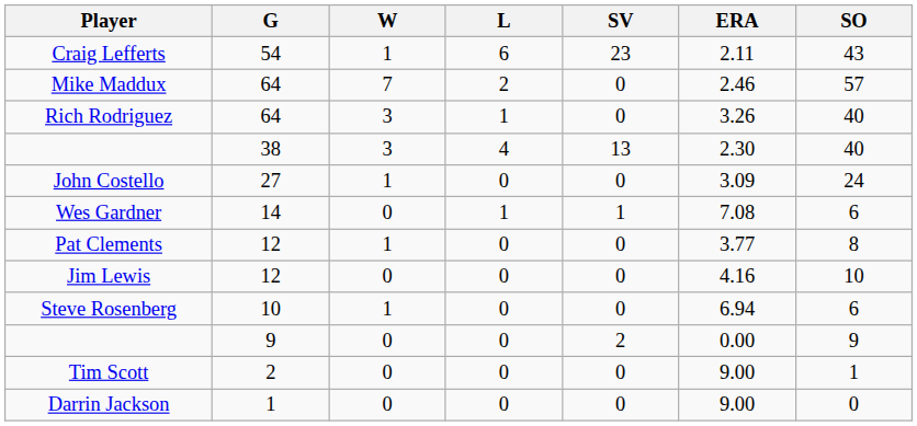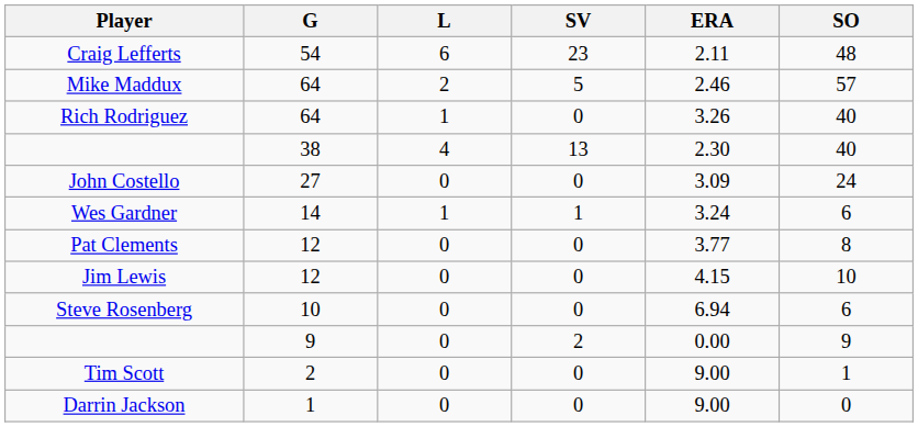 <table class="wikitable sortable">
 <tr>
 <th bgcolor="#DDDDFF" width="16%">Player</th>
 <th bgcolor="#DDDDFF" width="9%">G</th>
-<th bgcolor="#DDDDFF" width="9%">W</th>
 <th bgcolor="#DDDDFF" width="9%">L</th>
 <th bgcolor="#DDDDFF" width="9%">SV</th>
 <th bgcolor="#DDDDFF" width="9%">ERA</th>
 <th bgcolor="#DDDDFF" width="9%">SO</th>
 </tr>
 <tr align="center">
 <td><a href='#'>Craig Lefferts</a></td>
 <td>54</td>
-<td>1</td>
 <td>6</td>
 <td>23</td>
 <td>2.11</td>
-<td>43</td>
+<td>48</td>
 </tr>
 <tr align=center>
 <td><a href='#'>Mike Maddux</a></td>
 <td>64</td>
-<td>7</td>
 <td>2</td>
-<td>0</td>
+<td>5</td>
 <td>2.46</td>
 <td>57</td>
 </tr>
 <tr align=center>
 <td><a href='#'>Rich Rodriguez</a></td>
 <td>64</td>
-<td>3</td>
 <td>1</td>
 <td>0</td>
 <td>3.26</td>
 <td>40</td>
 </tr>
 <tr align=center>
 <td></td>
 <td>38</td>
-<td>3</td>
 <td>4</td>
 <td>13</td>
 <td>2.30</td>
 <td>40</td>
 </tr>
 <tr align="center">
 <td><a href='#'>John Costello</a></td>
 <td>27</td>
-<td>1</td>
 <td>0</td>
 <td>0</td>
 <td>3.09</td>
 <td>24</td>
 </tr>
 <tr align=center>
 <td><a href='#'>Wes Gardner</a></td>
 <td>14</td>
-<td>0</td>
 <td>1</td>
 <td>1</td>
-<td>7.08</td>
+<td>3.24</td>
 <td>6</td>
 </tr>
 <tr align=center>
 <td><a href='#'>Pat Clements</a></td>
 <td>12</td>
-<td>1</td>
 <td>0</td>
 <td>0</td>
 <td>3.77</td>
 <td>8</td>
 </tr>
 <tr align=center>
 <td><a href='#'>Jim Lewis</a></td>
 <td>12</td>
 <td>0</td>
 <td>0</td>
-<td>0</td>
-<td>4.16</td>
+<td>4.15</td>
 <td>10</td>
 </tr>
 <tr align=center>
 <td><a href='#'>Steve Rosenberg</a></td>
 <td>10</td>
-<td>1</td>
 <td>0</td>
 <td>0</td>
 <td>6.94</td>
 <td>6</td>
 </tr>
 <tr align=center>
 <td></td>
 <td>9</td>
-<td>0</td>
 <td>0</td>
 <td>2</td>
 <td>0.00</td>
 <td>9</td>
 </tr>
 <tr align="center">
 <td><a href='#'>Tim Scott</a></td>
 <td>2</td>
 <td>0</td>
 <td>0</td>
-<td>0</td>
 <td>9.00</td>
 <td>1</td>
 </tr>
 <tr align=center>
 <td><a href='#'>Darrin Jackson</a></td>
 <td>1</td>
 <td>0</td>
 <td>0</td>
-<td>0</td>
 <td>9.00</td>
 <td>0</td>
 </tr>
 </table>
